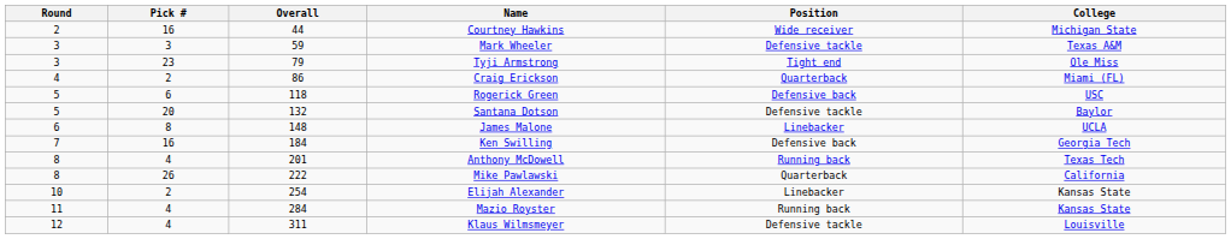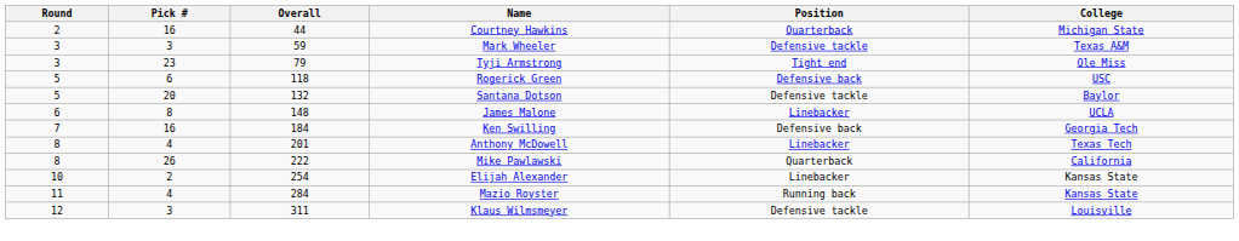 <table class="wikitable sortable sortable" style="width: 100%; text-align:center">
 <tr>
 <th>Round</th>
 <th>Pick #</th>
 <th>Overall</th>
 <th>Name</th>
 <th>Position</th>
 <th>College</th>
 </tr>
 <tr>
 <td>2</td>
 <td>16</td>
 <td>44</td>
 <td><a href='#'>Courtney Hawkins</a></td>
-<td><a href='#'>Wide receiver</a></td>
+<td><a href='#'>Quarterback</a></td>
 <td><a href='#'>Michigan State</a></td>
 </tr>
 <tr>
 <td>3</td>
 <td>3</td>
 <td>59</td>
 <td><a href='#'>Mark Wheeler</a></td>
 <td><a href='#'>Defensive tackle</a></td>
 <td><a href='#'>Texas A&M</a></td>
 </tr>
 <tr>
 <td>3</td>
 <td>23</td>
 <td>79</td>
 <td><a href='#'>Tyji Armstrong</a></td>
 <td><a href='#'>Tight end</a></td>
 <td><a href='#'>Ole Miss</a></td>
-</tr>
-<tr>
-<td>4</td>
-<td>2</td>
-<td>86</td>
-<td><a href='#'>Craig Erickson</a></td>
-<td><a href='#'>Quarterback</a></td>
-<td><a href='#'>Miami (FL)</a></td>
 </tr>
 <tr>
 <td>5</td>
 <td>6</td>
 <td>118</td>
 <td><a href='#'>Rogerick Green</a></td>
 <td><a href='#'>Defensive back</a></td>
 <td><a href='#'>USC</a></td>
 </tr>
 <tr>
 <td>5</td>
 <td>20</td>
 <td>132</td>
 <td><a href='#'>Santana Dotson</a></td>
 <td>Defensive tackle</td>
 <td><a href='#'>Baylor</a></td>
 </tr>
 <tr>
 <td>6</td>
 <td>8</td>
 <td>148</td>
 <td><a href='#'>James Malone</a></td>
 <td><a href='#'>Linebacker</a></td>
 <td><a href='#'>UCLA</a></td>
 </tr>
 <tr>
 <td>7</td>
 <td>16</td>
 <td>184</td>
 <td><a href='#'>Ken Swilling</a></td>
 <td>Defensive back</td>
 <td><a href='#'>Georgia Tech</a></td>
 </tr>
 <tr>
 <td>8</td>
 <td>4</td>
 <td>201</td>
 <td><a href='#'>Anthony McDowell</a></td>
-<td><a href='#'>Running back</a></td>
+<td><a href='#'>Linebacker</a></td>
 <td><a href='#'>Texas Tech</a></td>
 </tr>
 <tr>
 <td>8</td>
 <td>26</td>
 <td>222</td>
 <td><a href='#'>Mike Pawlawski</a></td>
 <td>Quarterback</td>
 <td><a href='#'>California</a></td>
 </tr>
 <tr>
 <td>10</td>
 <td>2</td>
 <td>254</td>
 <td><a href='#'>Elijah Alexander</a></td>
 <td>Linebacker</td>
 <td>Kansas State</td>
 </tr>
 <tr>
 <td>11</td>
 <td>4</td>
 <td>284</td>
 <td><a href='#'>Mazio Royster</a></td>
 <td>Running back</td>
 <td><a href='#'>Kansas State</a></td>
 </tr>
 <tr>
 <td>12</td>
-<td>4</td>
+<td>3</td>
 <td>311</td>
 <td><a href='#'>Klaus Wilmsmeyer</a></td>
 <td>Defensive tackle</td>
 <td><a href='#'>Louisville</a></td>
 </tr>
 </table>
